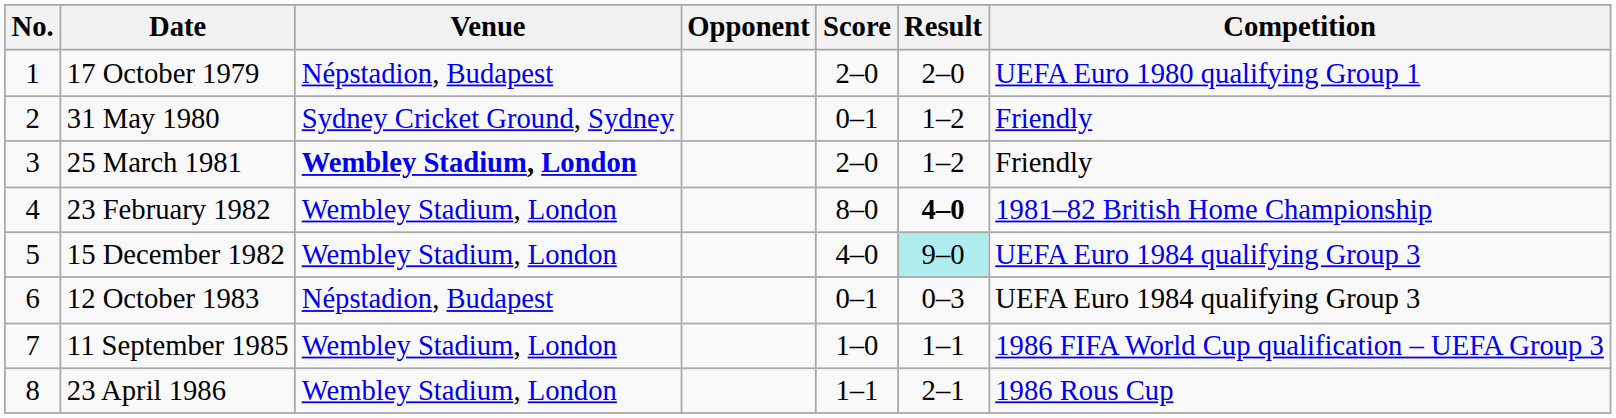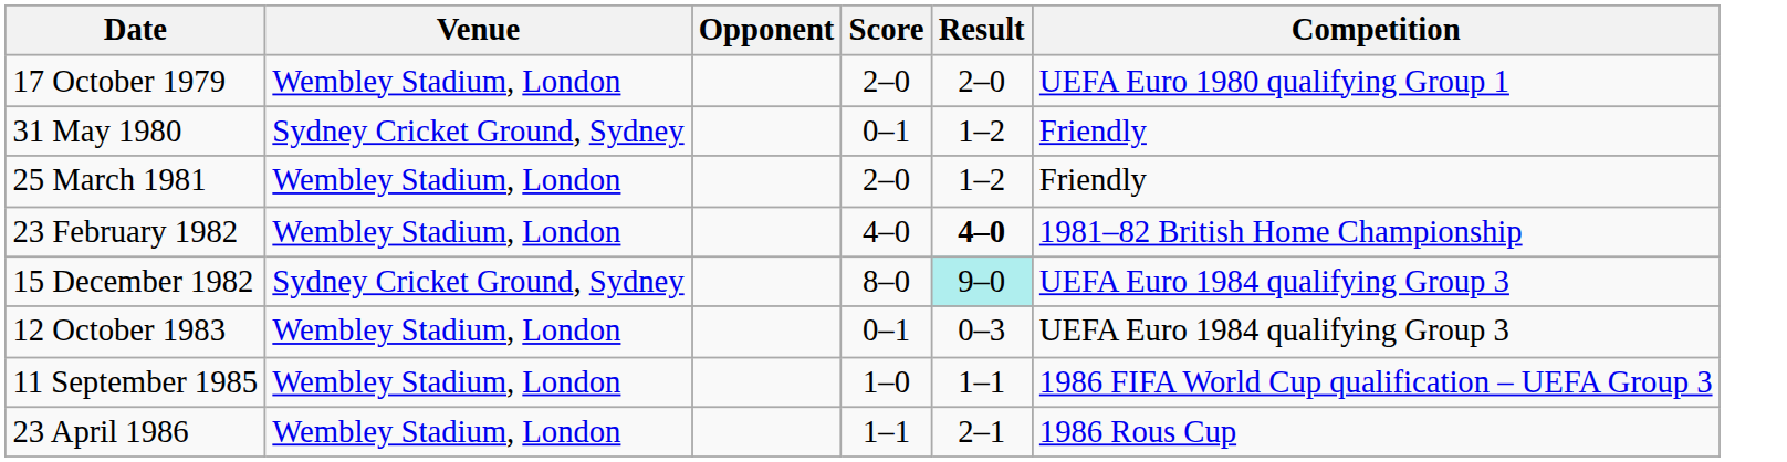 <table class="wikitable sortable">
 <tr>
-<th scope="col">No.</th>
 <th scope="col">Date</th>
 <th scope="col">Venue</th>
 <th scope="col">Opponent</th>
 <th scope="col">Score</th>
 <th scope="col">Result</th>
 <th scope="col">Competition</th>
 </tr>
 <tr>
-<td align="center">1</td>
 <td>17 October 1979</td>
-<td><a href='#'>Népstadion</a>, <a href='#'>Budapest</a></td>
+<td><a href='#'>Wembley Stadium</a>, <a href='#'>London</a></td>
 <td></td>
 <td align="center">2–0</td>
 <td align="center">2–0</td>
 <td><a href='#'>UEFA Euro 1980 qualifying Group 1</a></td>
 </tr>
 <tr>
-<td align="center">2</td>
 <td>31 May 1980</td>
 <td><a href='#'>Sydney Cricket Ground</a>, <a href='#'>Sydney</a></td>
 <td></td>
 <td align="center">0–1</td>
 <td align="center">1–2</td>
 <td><a href='#'>Friendly</a></td>
 </tr>
 <tr>
-<td align="center">3</td>
 <td>25 March 1981</td>
-<td><strong><a href='#'>Wembley Stadium</a>, <a href='#'>London</a></strong></td>
+<td><a href='#'>Wembley Stadium</a>, <a href='#'>London</a></td>
 <td></td>
 <td align="center">2–0</td>
 <td align="center">1–2</td>
 <td>Friendly</td>
 </tr>
 <tr>
-<td align="center">4</td>
 <td>23 February 1982</td>
 <td><a href='#'>Wembley Stadium</a>, <a href='#'>London</a></td>
 <td></td>
-<td align="center">8–0</td>
+<td align="center">4–0</td>
 <td align="center"><strong>4–0</strong></td>
 <td><a href='#'>1981–82 British Home Championship</a></td>
 </tr>
 <tr 0>
-<td align="center">5</td>
 <td>15 December 1982</td>
-<td><a href='#'>Wembley Stadium</a>, <a href='#'>London</a></td>
+<td><a href='#'>Sydney Cricket Ground</a>, <a href='#'>Sydney</a></td>
 <td></td>
-<td align="center">4–0</td>
+<td align="center">8–0</td>
 <td align="center" style="background: paleturquoise;">9–0</td>
 <td><a href='#'>UEFA Euro 1984 qualifying Group 3</a></td>
 </tr>
 <tr>
-<td align="center">6</td>
 <td>12 October 1983</td>
-<td><a href='#'>Népstadion</a>, <a href='#'>Budapest</a></td>
+<td><a href='#'>Wembley Stadium</a>, <a href='#'>London</a></td>
 <td></td>
 <td align="center">0–1</td>
 <td align="center">0–3</td>
 <td>UEFA Euro 1984 qualifying Group 3</td>
 </tr>
 <tr>
-<td align="center">7</td>
 <td>11 September 1985</td>
 <td><a href='#'>Wembley Stadium</a>, <a href='#'>London</a></td>
 <td></td>
 <td align="center">1–0</td>
 <td align="center">1–1</td>
 <td><a href='#'>1986 FIFA World Cup qualification – UEFA Group 3</a></td>
 </tr>
 <tr>
-<td align="center">8</td>
 <td>23 April 1986</td>
 <td><a href='#'>Wembley Stadium</a>, <a href='#'>London</a></td>
 <td></td>
 <td align="center">1–1</td>
 <td align="center">2–1</td>
 <td><a href='#'>1986 Rous Cup</a></td>
 </tr>
 </table>
